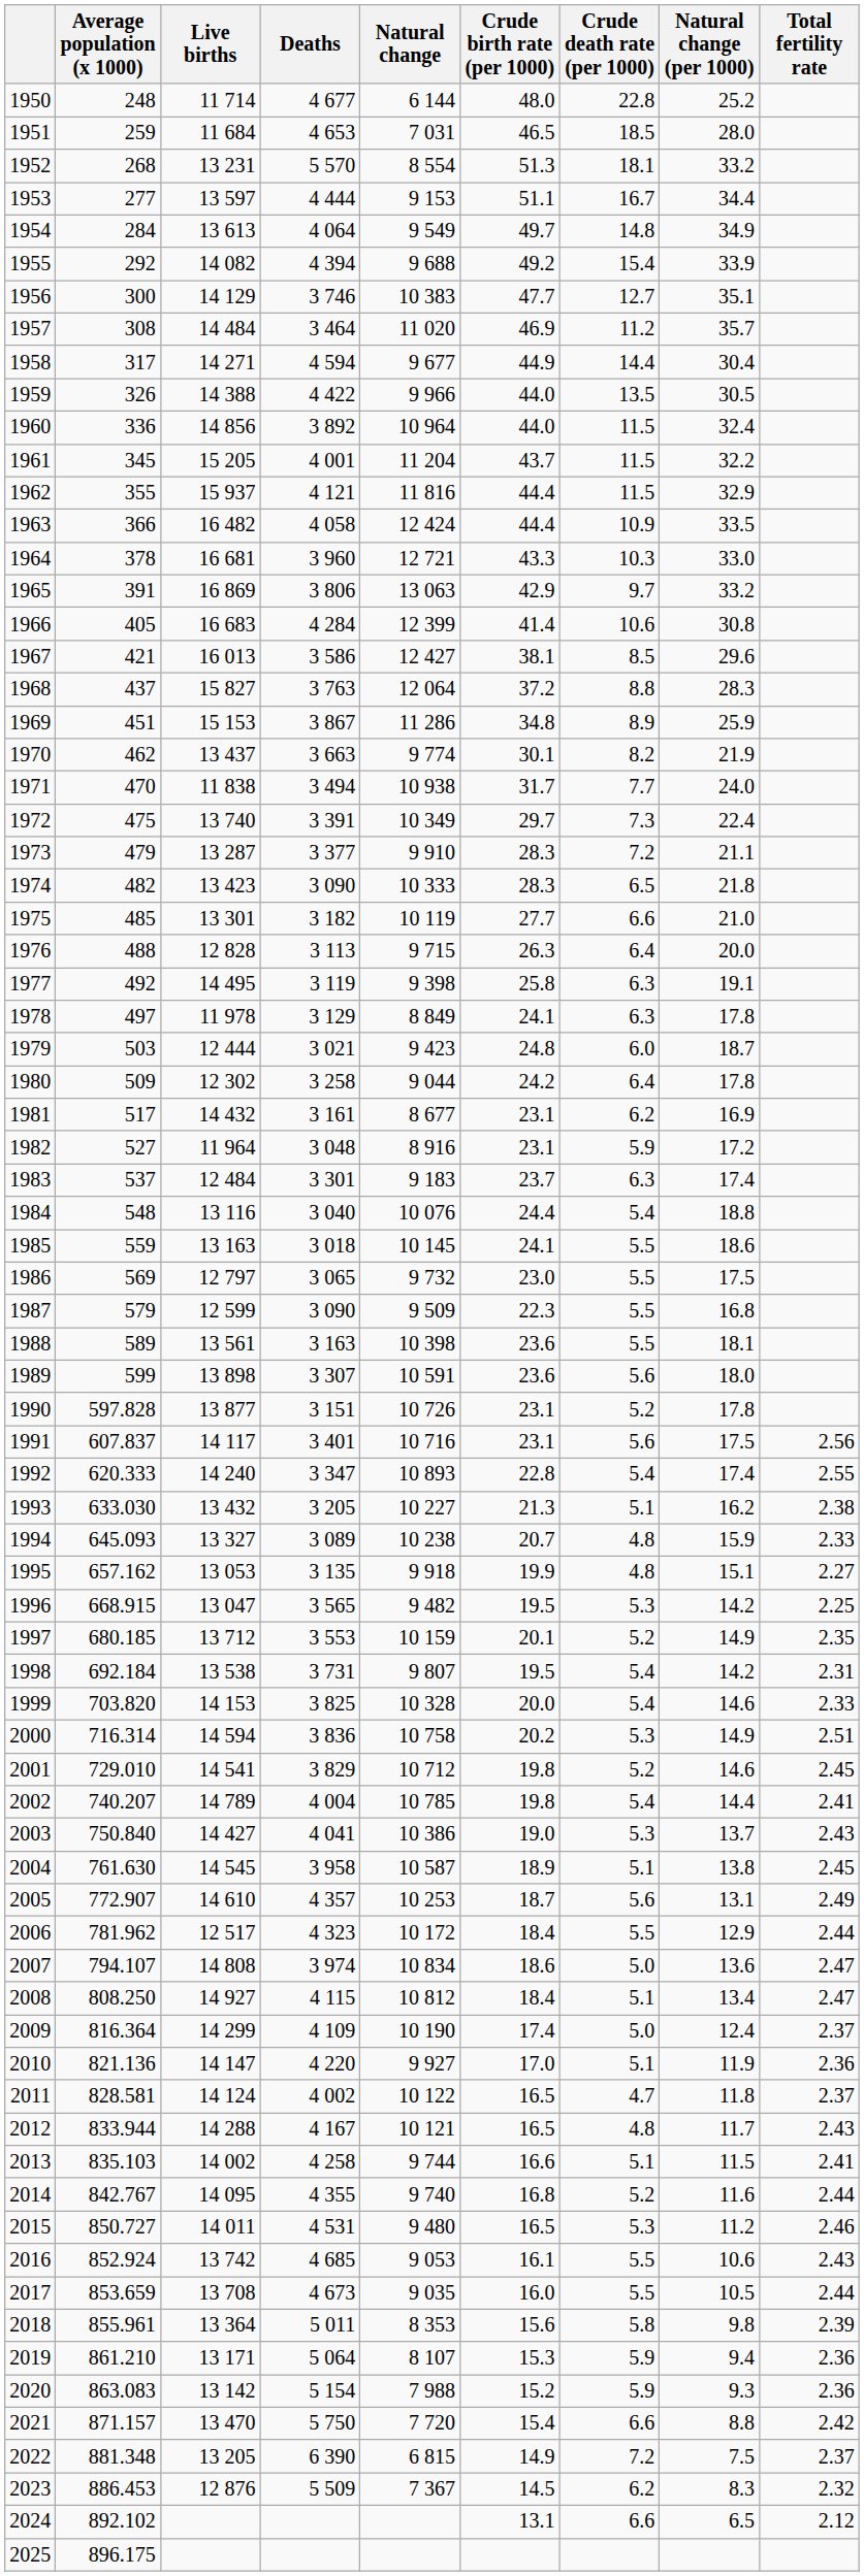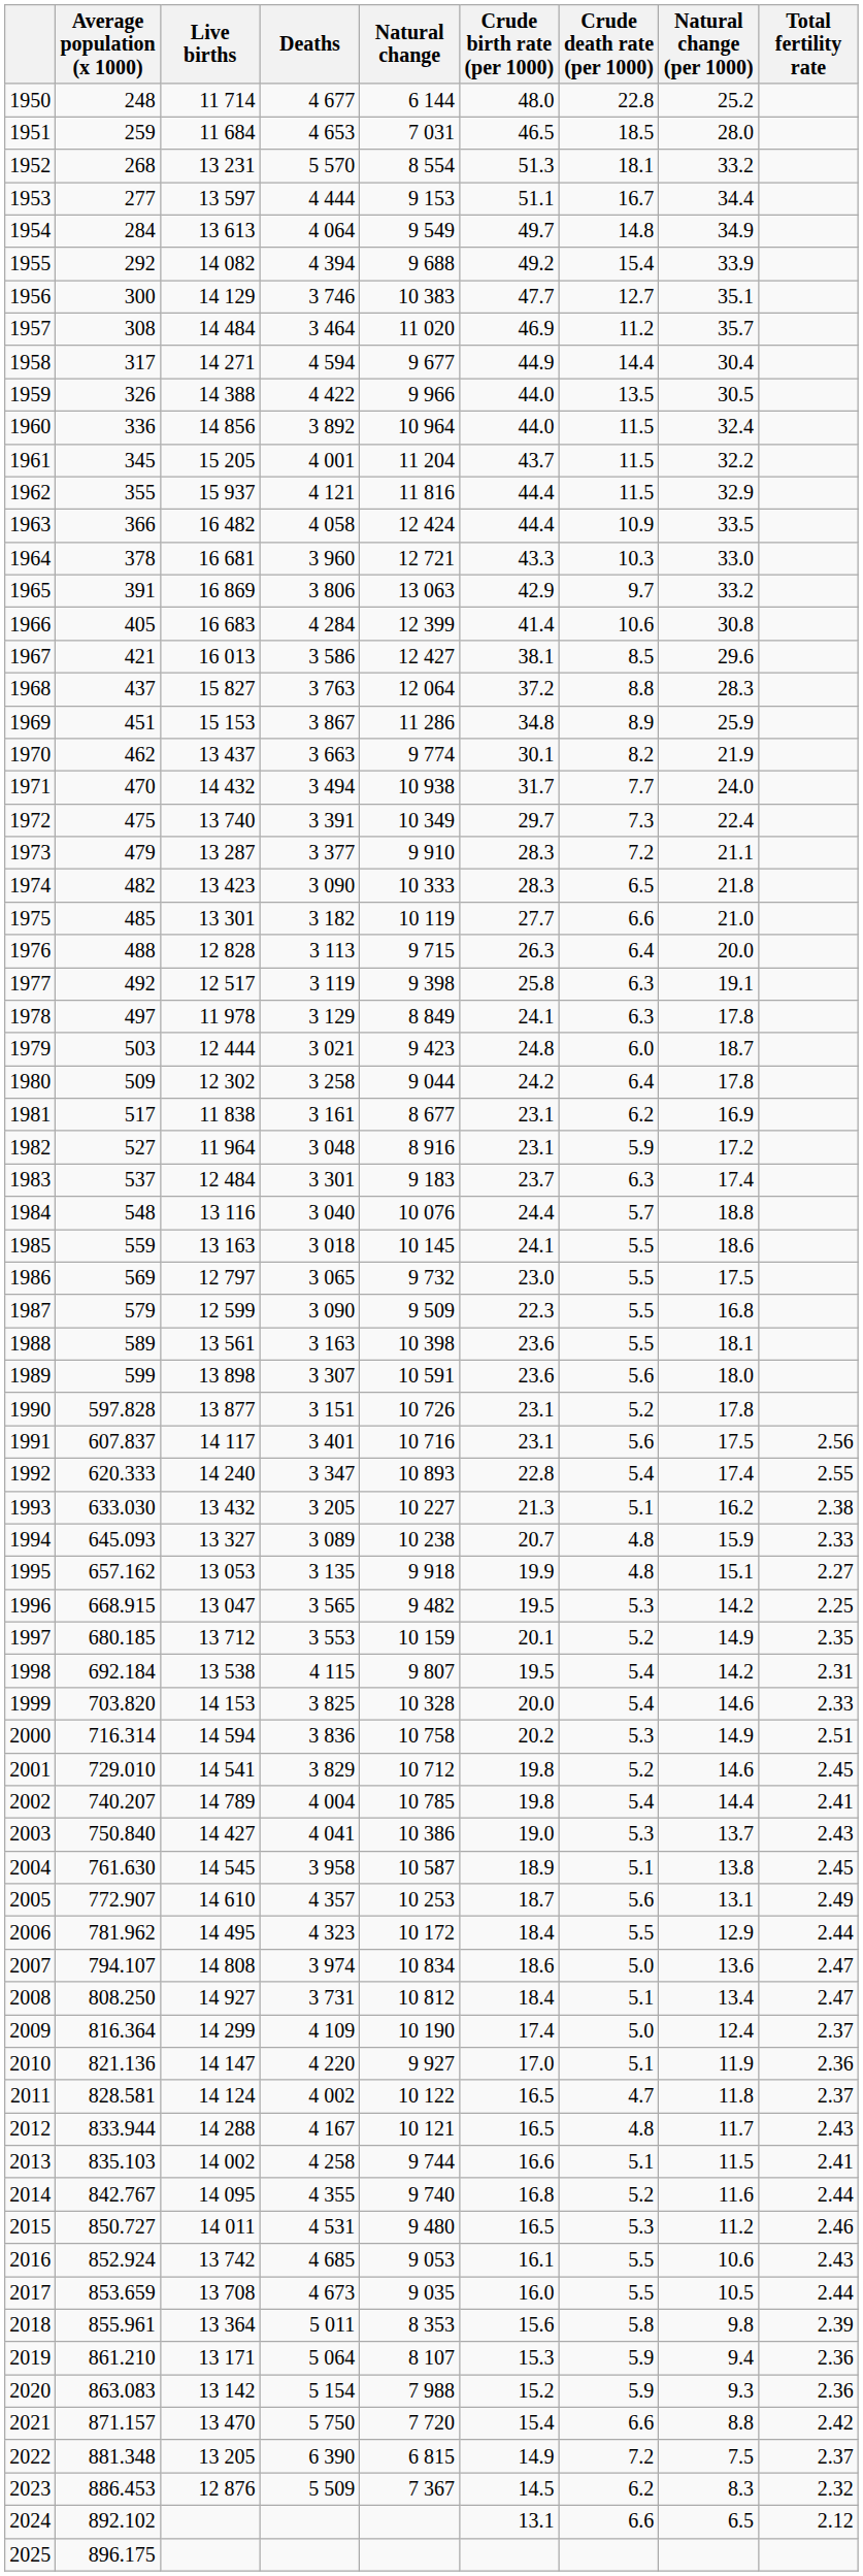 <table class="wikitable" style="text-align: right;">
 <tr>
 <th></th>
 <th width="70pt">Average population (x 1000)</th>
 <th width="70pt">Live births</th>
 <th width="70pt">Deaths</th>
 <th width="70pt">Natural change</th>
 <th width="70pt">Crude birth rate (per 1000)</th>
 <th width="70pt">Crude death rate (per 1000)</th>
 <th width="70pt">Natural change (per 1000)</th>
 <th width="70pt">Total fertility rate</th>
 </tr>
 <tr>
 <td>1950</td>
 <td>248</td>
 <td>11 714</td>
 <td>4 677</td>
 <td>6 144</td>
 <td>48.0</td>
 <td>22.8</td>
 <td>25.2</td>
 <td></td>
 </tr>
 <tr>
 <td>1951</td>
 <td>259</td>
 <td>11 684</td>
 <td>4 653</td>
 <td>7 031</td>
 <td>46.5</td>
 <td>18.5</td>
 <td>28.0</td>
 <td></td>
 </tr>
 <tr>
 <td>1952</td>
 <td>268</td>
 <td>13 231</td>
 <td>5 570</td>
 <td>8 554</td>
 <td>51.3</td>
 <td>18.1</td>
 <td>33.2</td>
 <td></td>
 </tr>
 <tr>
 <td>1953</td>
 <td>277</td>
 <td>13 597</td>
 <td>4 444</td>
 <td>9 153</td>
 <td>51.1</td>
 <td>16.7</td>
 <td>34.4</td>
 <td></td>
 </tr>
 <tr>
 <td>1954</td>
 <td>284</td>
 <td>13 613</td>
 <td>4 064</td>
 <td>9 549</td>
 <td>49.7</td>
 <td>14.8</td>
 <td>34.9</td>
 <td></td>
 </tr>
 <tr>
 <td>1955</td>
 <td>292</td>
 <td>14 082</td>
 <td>4 394</td>
 <td>9 688</td>
 <td>49.2</td>
 <td>15.4</td>
 <td>33.9</td>
 <td></td>
 </tr>
 <tr>
 <td>1956</td>
 <td>300</td>
 <td>14 129</td>
 <td>3 746</td>
 <td>10 383</td>
 <td>47.7</td>
 <td>12.7</td>
 <td>35.1</td>
 <td></td>
 </tr>
 <tr>
 <td>1957</td>
 <td>308</td>
 <td>14 484</td>
 <td>3 464</td>
 <td>11 020</td>
 <td>46.9</td>
 <td>11.2</td>
 <td>35.7</td>
 <td></td>
 </tr>
 <tr>
 <td>1958</td>
 <td>317</td>
 <td>14 271</td>
 <td>4 594</td>
 <td>9 677</td>
 <td>44.9</td>
 <td>14.4</td>
 <td>30.4</td>
 <td></td>
 </tr>
 <tr>
 <td>1959</td>
 <td>326</td>
 <td>14 388</td>
 <td>4 422</td>
 <td>9 966</td>
 <td>44.0</td>
 <td>13.5</td>
 <td>30.5</td>
 <td></td>
 </tr>
 <tr>
 <td>1960</td>
 <td>336</td>
 <td>14 856</td>
 <td>3 892</td>
 <td>10 964</td>
 <td>44.0</td>
 <td>11.5</td>
 <td>32.4</td>
 <td></td>
 </tr>
 <tr>
 <td>1961</td>
 <td>345</td>
 <td>15 205</td>
 <td>4 001</td>
 <td>11 204</td>
 <td>43.7</td>
 <td>11.5</td>
 <td>32.2</td>
 <td></td>
 </tr>
 <tr>
 <td>1962</td>
 <td>355</td>
 <td>15 937</td>
 <td>4 121</td>
 <td>11 816</td>
 <td>44.4</td>
 <td>11.5</td>
 <td>32.9</td>
 <td></td>
 </tr>
 <tr>
 <td>1963</td>
 <td>366</td>
 <td>16 482</td>
 <td>4 058</td>
 <td>12 424</td>
 <td>44.4</td>
 <td>10.9</td>
 <td>33.5</td>
 <td></td>
 </tr>
 <tr>
 <td>1964</td>
 <td>378</td>
 <td>16 681</td>
 <td>3 960</td>
 <td>12 721</td>
 <td>43.3</td>
 <td>10.3</td>
 <td>33.0</td>
 <td></td>
 </tr>
 <tr>
 <td>1965</td>
 <td>391</td>
 <td>16 869</td>
 <td>3 806</td>
 <td>13 063</td>
 <td>42.9</td>
 <td>9.7</td>
 <td>33.2</td>
 <td></td>
 </tr>
 <tr>
 <td>1966</td>
 <td>405</td>
 <td>16 683</td>
 <td>4 284</td>
 <td>12 399</td>
 <td>41.4</td>
 <td>10.6</td>
 <td>30.8</td>
 <td></td>
 </tr>
 <tr>
 <td>1967</td>
 <td>421</td>
 <td>16 013</td>
 <td>3 586</td>
 <td>12 427</td>
 <td>38.1</td>
 <td>8.5</td>
 <td>29.6</td>
 <td></td>
 </tr>
 <tr>
 <td>1968</td>
 <td>437</td>
 <td>15 827</td>
 <td>3 763</td>
 <td>12 064</td>
 <td>37.2</td>
 <td>8.8</td>
 <td>28.3</td>
 <td></td>
 </tr>
 <tr>
 <td>1969</td>
 <td>451</td>
 <td>15 153</td>
 <td>3 867</td>
 <td>11 286</td>
 <td>34.8</td>
 <td>8.9</td>
 <td>25.9</td>
 <td></td>
 </tr>
 <tr>
 <td>1970</td>
 <td>462</td>
 <td>13 437</td>
 <td>3 663</td>
 <td>9 774</td>
 <td>30.1</td>
 <td>8.2</td>
 <td>21.9</td>
 <td></td>
 </tr>
 <tr>
 <td>1971</td>
 <td>470</td>
-<td>11 838</td>
+<td>14 432</td>
 <td>3 494</td>
 <td>10 938</td>
 <td>31.7</td>
 <td>7.7</td>
 <td>24.0</td>
 <td></td>
 </tr>
 <tr>
 <td>1972</td>
 <td>475</td>
 <td>13 740</td>
 <td>3 391</td>
 <td>10 349</td>
 <td>29.7</td>
 <td>7.3</td>
 <td>22.4</td>
 <td></td>
 </tr>
 <tr>
 <td>1973</td>
 <td>479</td>
 <td>13 287</td>
 <td>3 377</td>
 <td>9 910</td>
 <td>28.3</td>
 <td>7.2</td>
 <td>21.1</td>
 <td></td>
 </tr>
 <tr>
 <td>1974</td>
 <td>482</td>
 <td>13 423</td>
 <td>3 090</td>
 <td>10 333</td>
 <td>28.3</td>
 <td>6.5</td>
 <td>21.8</td>
 <td></td>
 </tr>
 <tr>
 <td>1975</td>
 <td>485</td>
 <td>13 301</td>
 <td>3 182</td>
 <td>10 119</td>
 <td>27.7</td>
 <td>6.6</td>
 <td>21.0</td>
 <td></td>
 </tr>
 <tr>
 <td>1976</td>
 <td>488</td>
 <td>12 828</td>
 <td>3 113</td>
 <td>9 715</td>
 <td>26.3</td>
 <td>6.4</td>
 <td>20.0</td>
 <td></td>
 </tr>
 <tr>
 <td>1977</td>
 <td>492</td>
-<td>14 495</td>
+<td>12 517</td>
 <td>3 119</td>
 <td>9 398</td>
 <td>25.8</td>
 <td>6.3</td>
 <td>19.1</td>
 <td></td>
 </tr>
 <tr>
 <td>1978</td>
 <td>497</td>
 <td>11 978</td>
 <td>3 129</td>
 <td>8 849</td>
 <td>24.1</td>
 <td>6.3</td>
 <td>17.8</td>
 <td></td>
 </tr>
 <tr>
 <td>1979</td>
 <td>503</td>
 <td>12 444</td>
 <td>3 021</td>
 <td>9 423</td>
 <td>24.8</td>
 <td>6.0</td>
 <td>18.7</td>
 <td></td>
 </tr>
 <tr>
 <td>1980</td>
 <td>509</td>
 <td>12 302</td>
 <td>3 258</td>
 <td>9 044</td>
 <td>24.2</td>
 <td>6.4</td>
 <td>17.8</td>
 <td></td>
 </tr>
 <tr>
 <td>1981</td>
 <td>517</td>
-<td>14 432</td>
+<td>11 838</td>
 <td>3 161</td>
 <td>8 677</td>
 <td>23.1</td>
 <td>6.2</td>
 <td>16.9</td>
 <td></td>
 </tr>
 <tr>
 <td>1982</td>
 <td>527</td>
 <td>11 964</td>
 <td>3 048</td>
 <td>8 916</td>
 <td>23.1</td>
 <td>5.9</td>
 <td>17.2</td>
 <td></td>
 </tr>
 <tr>
 <td>1983</td>
 <td>537</td>
 <td>12 484</td>
 <td>3 301</td>
 <td>9 183</td>
 <td>23.7</td>
 <td>6.3</td>
 <td>17.4</td>
 <td></td>
 </tr>
 <tr>
 <td>1984</td>
 <td>548</td>
 <td>13 116</td>
 <td>3 040</td>
 <td>10 076</td>
 <td>24.4</td>
-<td>5.4</td>
+<td>5.7</td>
 <td>18.8</td>
 <td></td>
 </tr>
 <tr>
 <td>1985</td>
 <td>559</td>
 <td>13 163</td>
 <td>3 018</td>
 <td>10 145</td>
 <td>24.1</td>
 <td>5.5</td>
 <td>18.6</td>
 <td></td>
 </tr>
 <tr>
 <td>1986</td>
 <td>569</td>
 <td>12 797</td>
 <td>3 065</td>
 <td>9 732</td>
 <td>23.0</td>
 <td>5.5</td>
 <td>17.5</td>
 <td></td>
 </tr>
 <tr>
 <td>1987</td>
 <td>579</td>
 <td>12 599</td>
 <td>3 090</td>
 <td>9 509</td>
 <td>22.3</td>
 <td>5.5</td>
 <td>16.8</td>
 <td></td>
 </tr>
 <tr>
 <td>1988</td>
 <td>589</td>
 <td>13 561</td>
 <td>3 163</td>
 <td>10 398</td>
 <td>23.6</td>
 <td>5.5</td>
 <td>18.1</td>
 <td></td>
 </tr>
 <tr>
 <td>1989</td>
 <td>599</td>
 <td>13 898</td>
 <td>3 307</td>
 <td>10 591</td>
 <td>23.6</td>
 <td>5.6</td>
 <td>18.0</td>
 <td></td>
 </tr>
 <tr>
 <td>1990</td>
 <td>597.828</td>
 <td>13 877</td>
 <td>3 151</td>
 <td>10 726</td>
 <td>23.1</td>
 <td>5.2</td>
 <td>17.8</td>
 <td></td>
 </tr>
 <tr>
 <td>1991</td>
 <td>607.837</td>
 <td>14 117</td>
 <td>3 401</td>
 <td>10 716</td>
 <td>23.1</td>
 <td>5.6</td>
 <td>17.5</td>
 <td>2.56</td>
 </tr>
 <tr>
 <td>1992</td>
 <td>620.333</td>
 <td>14 240</td>
 <td>3 347</td>
 <td>10 893</td>
 <td>22.8</td>
 <td>5.4</td>
 <td>17.4</td>
 <td>2.55</td>
 </tr>
 <tr>
 <td>1993</td>
 <td>633.030</td>
 <td>13 432</td>
 <td>3 205</td>
 <td>10 227</td>
 <td>21.3</td>
 <td>5.1</td>
 <td>16.2</td>
 <td>2.38</td>
 </tr>
 <tr>
 <td>1994</td>
 <td>645.093</td>
 <td>13 327</td>
 <td>3 089</td>
 <td>10 238</td>
 <td>20.7</td>
 <td>4.8</td>
 <td>15.9</td>
 <td>2.33</td>
 </tr>
 <tr>
 <td>1995</td>
 <td>657.162</td>
 <td>13 053</td>
 <td>3 135</td>
 <td>9 918</td>
 <td>19.9</td>
 <td>4.8</td>
 <td>15.1</td>
 <td>2.27</td>
 </tr>
 <tr>
 <td>1996</td>
 <td>668.915</td>
 <td>13 047</td>
 <td>3 565</td>
 <td>9 482</td>
 <td>19.5</td>
 <td>5.3</td>
 <td>14.2</td>
 <td>2.25</td>
 </tr>
 <tr>
 <td>1997</td>
 <td>680.185</td>
 <td>13 712</td>
 <td>3 553</td>
 <td>10 159</td>
 <td>20.1</td>
 <td>5.2</td>
 <td>14.9</td>
 <td>2.35</td>
 </tr>
 <tr>
 <td>1998</td>
 <td>692.184</td>
 <td>13 538</td>
-<td>3 731</td>
+<td>4 115</td>
 <td>9 807</td>
 <td>19.5</td>
 <td>5.4</td>
 <td>14.2</td>
 <td>2.31</td>
 </tr>
 <tr>
 <td>1999</td>
 <td>703.820</td>
 <td>14 153</td>
 <td>3 825</td>
 <td>10 328</td>
 <td>20.0</td>
 <td>5.4</td>
 <td>14.6</td>
 <td>2.33</td>
 </tr>
 <tr>
 <td>2000</td>
 <td>716.314</td>
 <td>14 594</td>
 <td>3 836</td>
 <td>10 758</td>
 <td>20.2</td>
 <td>5.3</td>
 <td>14.9</td>
 <td>2.51</td>
 </tr>
 <tr>
 <td>2001</td>
 <td>729.010</td>
 <td>14 541</td>
 <td>3 829</td>
 <td>10 712</td>
 <td>19.8</td>
 <td>5.2</td>
 <td>14.6</td>
 <td>2.45</td>
 </tr>
 <tr>
 <td>2002</td>
 <td>740.207</td>
 <td>14 789</td>
 <td>4 004</td>
 <td>10 785</td>
 <td>19.8</td>
 <td>5.4</td>
 <td>14.4</td>
 <td>2.41</td>
 </tr>
 <tr>
 <td>2003</td>
 <td>750.840</td>
 <td>14 427</td>
 <td>4 041</td>
 <td>10 386</td>
 <td>19.0</td>
 <td>5.3</td>
 <td>13.7</td>
 <td>2.43</td>
 </tr>
 <tr>
 <td>2004</td>
 <td>761.630</td>
 <td>14 545</td>
 <td>3 958</td>
 <td>10 587</td>
 <td>18.9</td>
 <td>5.1</td>
 <td>13.8</td>
 <td>2.45</td>
 </tr>
 <tr>
 <td>2005</td>
 <td>772.907</td>
 <td>14 610</td>
 <td>4 357</td>
 <td>10 253</td>
 <td>18.7</td>
 <td>5.6</td>
 <td>13.1</td>
 <td>2.49</td>
 </tr>
 <tr>
 <td>2006</td>
 <td>781.962</td>
-<td>12 517</td>
+<td>14 495</td>
 <td>4 323</td>
 <td>10 172</td>
 <td>18.4</td>
 <td>5.5</td>
 <td>12.9</td>
 <td>2.44</td>
 </tr>
 <tr>
 <td>2007</td>
 <td>794.107</td>
 <td>14 808</td>
 <td>3 974</td>
 <td>10 834</td>
 <td>18.6</td>
 <td>5.0</td>
 <td>13.6</td>
 <td>2.47</td>
 </tr>
 <tr>
 <td>2008</td>
 <td>808.250</td>
 <td>14 927</td>
-<td>4 115</td>
+<td>3 731</td>
 <td>10 812</td>
 <td>18.4</td>
 <td>5.1</td>
 <td>13.4</td>
 <td>2.47</td>
 </tr>
 <tr>
 <td>2009</td>
 <td>816.364</td>
 <td>14 299</td>
 <td>4 109</td>
 <td>10 190</td>
 <td>17.4</td>
 <td>5.0</td>
 <td>12.4</td>
 <td>2.37</td>
 </tr>
 <tr>
 <td>2010</td>
 <td>821.136</td>
 <td>14 147</td>
 <td>4 220</td>
 <td>9 927</td>
 <td>17.0</td>
 <td>5.1</td>
 <td>11.9</td>
 <td>2.36</td>
 </tr>
 <tr>
 <td>2011</td>
 <td>828.581</td>
 <td>14 124</td>
 <td>4 002</td>
 <td>10 122</td>
 <td>16.5</td>
 <td>4.7</td>
 <td>11.8</td>
 <td>2.37</td>
 </tr>
 <tr>
 <td>2012</td>
 <td>833.944</td>
 <td>14 288</td>
 <td>4 167</td>
 <td>10 121</td>
 <td>16.5</td>
 <td>4.8</td>
 <td>11.7</td>
 <td>2.43</td>
 </tr>
 <tr>
 <td>2013</td>
 <td>835.103</td>
 <td>14 002</td>
 <td>4 258</td>
 <td>9 744</td>
 <td>16.6</td>
 <td>5.1</td>
 <td>11.5</td>
 <td>2.41</td>
 </tr>
 <tr>
 <td>2014</td>
 <td>842.767</td>
 <td>14 095</td>
 <td>4 355</td>
 <td>9 740</td>
 <td>16.8</td>
 <td>5.2</td>
 <td>11.6</td>
 <td>2.44</td>
 </tr>
 <tr>
 <td>2015</td>
 <td>850.727</td>
 <td>14 011</td>
 <td>4 531</td>
 <td>9 480</td>
 <td>16.5</td>
 <td>5.3</td>
 <td>11.2</td>
 <td>2.46</td>
 </tr>
 <tr>
 <td>2016</td>
 <td>852.924</td>
 <td>13 742</td>
 <td>4 685</td>
 <td>9 053</td>
 <td>16.1</td>
 <td>5.5</td>
 <td>10.6</td>
 <td>2.43</td>
 </tr>
 <tr>
 <td>2017</td>
 <td>853.659</td>
 <td>13 708</td>
 <td>4 673</td>
 <td>9 035</td>
 <td>16.0</td>
 <td>5.5</td>
 <td>10.5</td>
 <td>2.44</td>
 </tr>
 <tr>
 <td>2018</td>
 <td>855.961</td>
 <td>13 364</td>
 <td>5 011</td>
 <td>8 353</td>
 <td>15.6</td>
 <td>5.8</td>
 <td>9.8</td>
 <td>2.39</td>
 </tr>
 <tr>
 <td>2019</td>
 <td>861.210</td>
 <td>13 171</td>
 <td>5 064</td>
 <td>8 107</td>
 <td>15.3</td>
 <td>5.9</td>
 <td>9.4</td>
 <td>2.36</td>
 </tr>
 <tr>
 <td>2020</td>
 <td>863.083</td>
 <td>13 142</td>
 <td>5 154</td>
 <td>7 988</td>
 <td>15.2</td>
 <td>5.9</td>
 <td>9.3</td>
 <td>2.36</td>
 </tr>
 <tr>
 <td>2021</td>
 <td>871.157</td>
 <td>13 470</td>
 <td>5 750</td>
 <td>7 720</td>
 <td>15.4</td>
 <td>6.6</td>
 <td>8.8</td>
 <td>2.42</td>
 </tr>
 <tr>
 <td>2022</td>
 <td>881.348</td>
 <td>13 205</td>
 <td>6 390</td>
 <td>6 815</td>
 <td>14.9</td>
 <td>7.2</td>
 <td>7.5</td>
 <td>2.37</td>
 </tr>
 <tr>
 <td>2023</td>
 <td>886.453</td>
 <td>12 876</td>
 <td>5 509</td>
 <td>7 367</td>
 <td>14.5</td>
 <td>6.2</td>
 <td>8.3</td>
 <td>2.32</td>
 </tr>
 <tr>
 <td>2024</td>
 <td>892.102</td>
 <td></td>
 <td></td>
 <td></td>
 <td>13.1</td>
 <td>6.6</td>
 <td>6.5</td>
 <td>2.12</td>
 </tr>
 <tr>
 <td>2025</td>
 <td>896.175</td>
 <td></td>
 <td></td>
 <td></td>
 <td></td>
 <td></td>
 <td></td>
 <td></td>
 </tr>
 </table>
